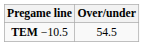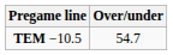 <table class="wikitable">
 <tr align="center">
 <th style=>Pregame line</th>
 <th style=>Over/under</th>
 </tr>
 <tr align="center">
 <td><strong>TEM</strong> −10.5</td>
-<td>54.5</td>
+<td>54.7</td>
 </tr>
 </table>
